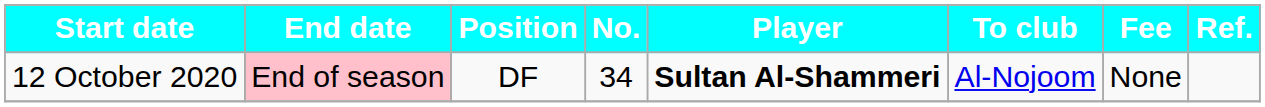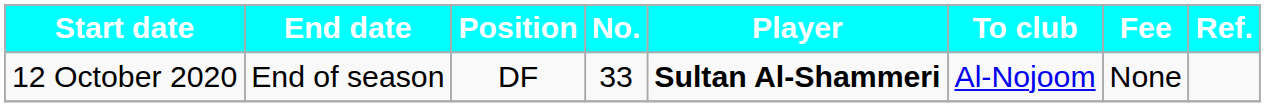 <table class="wikitable sortable">
 <tr>
 <th style="background:cyan; color:white;"><strong>Start date</strong></th>
 <th style="background:cyan; color:white;"><strong>End date</strong></th>
 <th style="background:cyan; color:white;"><strong>Position</strong></th>
 <th style="background:cyan; color:white;"><strong>No.</strong></th>
 <th style="background:cyan; color:white;"><strong>Player</strong></th>
 <th style="background:cyan; color:white;"><strong>To club</strong></th>
 <th style="background:cyan; color:white;"><strong>Fee</strong></th>
 <th style="background:cyan; color:white;"><strong>Ref.</strong></th>
 </tr>
 <tr>
 <td>12 October 2020</td>
-<td style="background: pink;">End of season</td>
+<td>End of season</td>
 <td style="text-align:center;">DF</td>
-<td style="text-align:center;">34</td>
+<td style="text-align:center;">33</td>
 <td style="text-align:left;"><strong> Sultan Al-Shammeri</strong></td>
 <td style="text-align:left;"> <a href='#'>Al-Nojoom</a></td>
 <td>None</td>
 <td></td>
 </tr>
 <tr>
 </tr>
 </table>
